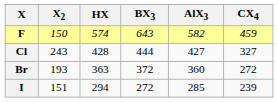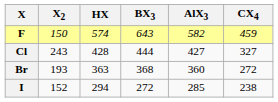 <table class="wikitable" style="float:right; margin-top:0; margin-left:1em; text-align:center; font-size:10pt; line-height:11pt; width:25%;">
 <tr>
 <th>X</th>
 <th>X<sub>2</sub></th>
 <th>HX</th>
 <th>BX<sub>3</sub></th>
 <th>AlX<sub>3</sub></th>
 <th>CX<sub>4</sub></th>
 </tr>
 <tr>
 <th scope="row" style="background:#ff9;">F</th>
 <td style="background:#ff9;"><em>150</em></td>
 <td style="background:#ff9;"><em>574</em></td>
 <td style="background:#ff9;"><em>643</em></td>
 <td style="background:#ff9;"><em>582</em></td>
 <td style="background:#ff9;"><em>459</em></td>
 </tr>
 <tr>
 <th scope="row">Cl</th>
 <td>243</td>
 <td>428</td>
 <td>444</td>
 <td>427</td>
 <td>327</td>
 </tr>
 <tr>
 <th scope="row">Br</th>
 <td>193</td>
 <td>363</td>
-<td>372</td>
+<td>368</td>
 <td>360</td>
 <td>272</td>
 </tr>
 <tr>
 <th scope="row">I</th>
-<td>151</td>
+<td>152</td>
 <td>294</td>
 <td>272</td>
 <td>285</td>
-<td>239</td>
+<td>238</td>
 </tr>
 </table>
